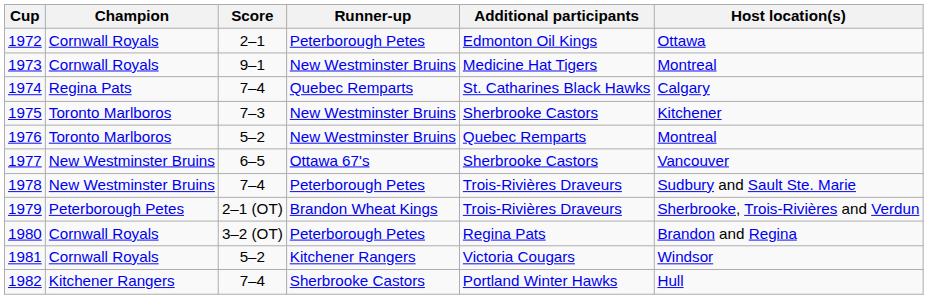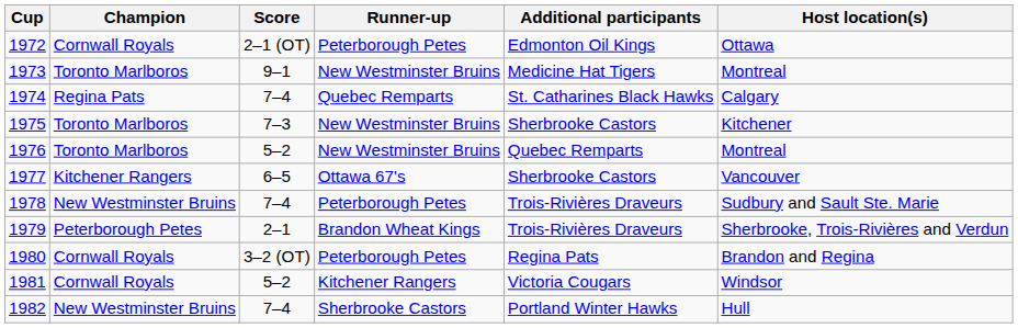 <table class="wikitable sortable">
 <tr>
 <th>Cup</th>
 <th>Champion</th>
 <th>Score</th>
 <th>Runner-up</th>
 <th>Additional participants</th>
 <th>Host location(s)</th>
 </tr>
 <tr>
 <td><a href='#'>1972</a></td>
 <td><a href='#'>Cornwall Royals</a> </td>
-<td align="center">2–1</td>
+<td align="center">2–1 (OT)</td>
 <td><a href='#'>Peterborough Petes</a> </td>
 <td><a href='#'>Edmonton Oil Kings</a> </td>
 <td><a href='#'>Ottawa</a></td>
 </tr>
 <tr>
 <td><a href='#'>1973</a></td>
-<td><a href='#'>Cornwall Royals</a> </td>
+<td><a href='#'>Toronto Marlboros</a> </td>
 <td align="center">9–1</td>
 <td><a href='#'>New Westminster Bruins</a> </td>
 <td><a href='#'>Medicine Hat Tigers</a> </td>
 <td><a href='#'>Montreal</a></td>
 </tr>
 <tr>
 <td><a href='#'>1974</a></td>
 <td><a href='#'>Regina Pats</a> </td>
 <td align="center">7–4</td>
 <td><a href='#'>Quebec Remparts</a> </td>
 <td><a href='#'>St. Catharines Black Hawks</a> </td>
 <td><a href='#'>Calgary</a></td>
 </tr>
 <tr>
 <td><a href='#'>1975</a></td>
 <td><a href='#'>Toronto Marlboros</a> </td>
 <td align="center">7–3</td>
 <td><a href='#'>New Westminster Bruins</a> </td>
 <td><a href='#'>Sherbrooke Castors</a> </td>
 <td><a href='#'>Kitchener</a></td>
 </tr>
 <tr>
 <td><a href='#'>1976</a></td>
 <td><a href='#'>Toronto Marlboros</a> </td>
 <td align="center">5–2</td>
 <td><a href='#'>New Westminster Bruins</a> </td>
 <td><a href='#'>Quebec Remparts</a> </td>
 <td><a href='#'>Montreal</a></td>
 </tr>
 <tr>
 <td><a href='#'>1977</a></td>
-<td><a href='#'>New Westminster Bruins</a> </td>
+<td><a href='#'>Kitchener Rangers</a> </td>
 <td align="center">6–5</td>
 <td><a href='#'>Ottawa 67's</a> </td>
 <td><a href='#'>Sherbrooke Castors</a> </td>
 <td><a href='#'>Vancouver</a></td>
 </tr>
 <tr>
 <td><a href='#'>1978</a></td>
 <td><a href='#'>New Westminster Bruins</a> </td>
 <td align="center">7–4</td>
 <td><a href='#'>Peterborough Petes</a> </td>
 <td><a href='#'>Trois-Rivières Draveurs</a> </td>
 <td><a href='#'>Sudbury</a> and <a href='#'>Sault Ste. Marie</a></td>
 </tr>
 <tr>
 <td><a href='#'>1979</a></td>
 <td><a href='#'>Peterborough Petes</a> </td>
-<td align="center">2–1 (OT)</td>
+<td align="center">2–1</td>
 <td><a href='#'>Brandon Wheat Kings</a> </td>
 <td><a href='#'>Trois-Rivières Draveurs</a> </td>
 <td><a href='#'>Sherbrooke</a>, <a href='#'>Trois-Rivières</a> and <a href='#'>Verdun</a></td>
 </tr>
 <tr>
 <td><a href='#'>1980</a></td>
 <td><a href='#'>Cornwall Royals</a> </td>
 <td align="center">3–2 (OT)</td>
 <td><a href='#'>Peterborough Petes</a> </td>
 <td><a href='#'>Regina Pats</a> </td>
 <td><a href='#'>Brandon</a> and <a href='#'>Regina</a></td>
 </tr>
 <tr>
 <td><a href='#'>1981</a></td>
 <td><a href='#'>Cornwall Royals</a> </td>
 <td align="center">5–2</td>
 <td><a href='#'>Kitchener Rangers</a> </td>
 <td><a href='#'>Victoria Cougars</a> </td>
 <td><a href='#'>Windsor</a></td>
 </tr>
 <tr>
 <td><a href='#'>1982</a></td>
-<td><a href='#'>Kitchener Rangers</a> </td>
+<td><a href='#'>New Westminster Bruins</a> </td>
 <td align="center">7–4</td>
 <td><a href='#'>Sherbrooke Castors</a> </td>
 <td><a href='#'>Portland Winter Hawks</a> </td>
 <td><a href='#'>Hull</a></td>
 </tr>
 </table>
